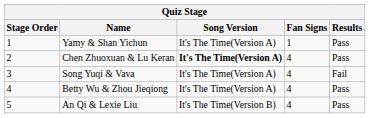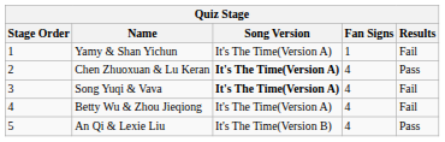 <table class="wikitable sortable">
 <tr>
 <th colspan="5">Quiz Stage</th>
 </tr>
 <tr>
 <th>Stage Order</th>
 <th class=unsortable>Name</th>
 <th>Song Version</th>
 <th>Fan Signs</th>
 <th class=unsortable>Results</th>
 </tr>
 <tr>
 <td>1</td>
 <td>Yamy & Shan Yichun</td>
 <td>It's The Time(Version A)</td>
 <td>1</td>
-<td>Pass</td>
+<td>Fail</td>
 </tr>
 <tr>
 <td>2</td>
 <td>Chen Zhuoxuan & Lu Keran</td>
 <td><strong>It's The Time(Version A)</strong></td>
 <td>4</td>
 <td>Pass</td>
 </tr>
 <tr>
 <td>3</td>
 <td>Song Yuqi & Vava</td>
-<td>It's The Time(Version A)</td>
+<td><strong>It's The Time(Version A)</strong></td>
 <td>4</td>
 <td>Fail</td>
 </tr>
 <tr>
 <td>4</td>
 <td>Betty Wu & Zhou Jieqiong</td>
 <td>It's The Time(Version A)</td>
 <td>4</td>
-<td>Pass</td>
+<td>Fail</td>
 </tr>
 <tr>
 <td>5</td>
 <td>An Qi & Lexie Liu</td>
 <td>It's The Time(Version B)</td>
 <td>4</td>
 <td>Pass</td>
 </tr>
 </table>
